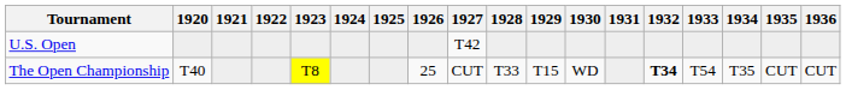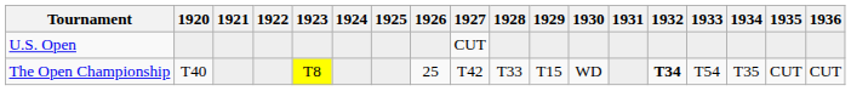 <table class="wikitable" style="font-size:95%;text-align:center;">
 <tr>
 <th>Tournament</th>
 <th>1920</th>
 <th>1921</th>
 <th>1922</th>
 <th>1923</th>
 <th>1924</th>
 <th>1925</th>
 <th>1926</th>
 <th>1927</th>
 <th>1928</th>
 <th>1929</th>
 <th>1930</th>
 <th>1931</th>
 <th>1932</th>
 <th>1933</th>
 <th>1934</th>
 <th>1935</th>
 <th>1936</th>
 </tr>
 <tr>
 <td align=left><a href='#'>U.S. Open</a></td>
 <td style="background:#eeeeee;"></td>
 <td style="background:#eeeeee;"></td>
 <td style="background:#eeeeee;"></td>
 <td style="background:#eeeeee;"></td>
 <td style="background:#eeeeee;"></td>
 <td style="background:#eeeeee;"></td>
 <td style="background:#eeeeee;"></td>
-<td>T42</td>
+<td>CUT</td>
 <td style="background:#eeeeee;"></td>
 <td style="background:#eeeeee;"></td>
 <td style="background:#eeeeee;"></td>
 <td style="background:#eeeeee;"></td>
 <td style="background:#eeeeee;"></td>
 <td style="background:#eeeeee;"></td>
 <td style="background:#eeeeee;"></td>
 <td style="background:#eeeeee;"></td>
 <td style="background:#eeeeee;"></td>
 </tr>
 <tr>
 <td align=left><a href='#'>The Open Championship</a></td>
 <td>T40</td>
 <td style="background:#eeeeee;"></td>
 <td style="background:#eeeeee;"></td>
 <td style="background:yellow;">T8</td>
 <td style="background:#eeeeee;"></td>
 <td style="background:#eeeeee;"></td>
 <td>25</td>
-<td>CUT</td>
+<td>T42</td>
 <td>T33</td>
 <td>T15</td>
 <td>WD</td>
 <td style="background:#eeeeee;"></td>
 <td><strong>T34</strong></td>
 <td>T54</td>
 <td>T35</td>
 <td>CUT</td>
 <td>CUT</td>
 </tr>
 </table>
